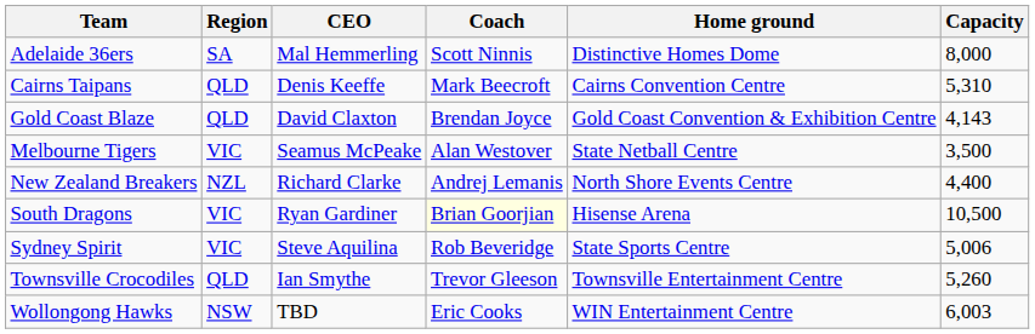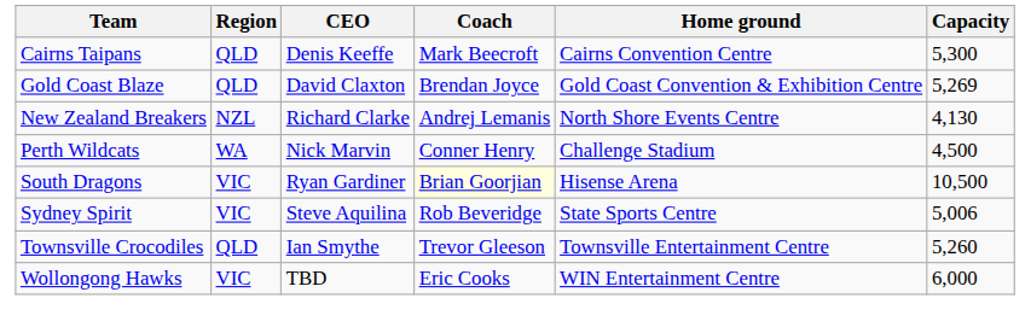 <table style="margin:auto;"  class="wikitable">
 <tr>
 <th>Team</th>
 <th>Region</th>
 <th>CEO</th>
 <th>Coach</th>
 <th>Home ground</th>
 <th>Capacity</th>
 </tr>
 <tr>
-<td><a href='#'>Adelaide 36ers</a></td>
-<td><a href='#'>SA</a></td>
-<td><a href='#'>Mal Hemmerling</a></td>
-<td><a href='#'>Scott Ninnis</a></td>
-<td><a href='#'>Distinctive Homes Dome</a></td>
-<td>8,000</td>
-</tr>
-<tr>
 <td><a href='#'>Cairns Taipans</a></td>
 <td><a href='#'>QLD</a></td>
 <td><a href='#'>Denis Keeffe</a></td>
 <td><a href='#'>Mark Beecroft</a></td>
 <td><a href='#'>Cairns Convention Centre</a></td>
-<td>5,310</td>
+<td>5,300</td>
 </tr>
 <tr>
 <td><a href='#'>Gold Coast Blaze</a></td>
 <td><a href='#'>QLD</a></td>
 <td><a href='#'>David Claxton</a></td>
 <td><a href='#'>Brendan Joyce</a></td>
 <td><a href='#'>Gold Coast Convention & Exhibition Centre</a></td>
-<td>4,143</td>
-</tr>
-<tr>
-<td><a href='#'>Melbourne Tigers</a></td>
-<td><a href='#'>VIC</a></td>
-<td><a href='#'>Seamus McPeake</a></td>
-<td><a href='#'>Alan Westover</a></td>
-<td><a href='#'>State Netball Centre</a></td>
-<td>3,500</td>
+<td>5,269</td>
 </tr>
 <tr>
 <td><a href='#'>New Zealand Breakers</a></td>
 <td><a href='#'>NZL</a></td>
 <td><a href='#'>Richard Clarke</a></td>
 <td><a href='#'>Andrej Lemanis</a></td>
 <td><a href='#'>North Shore Events Centre</a></td>
-<td>4,400</td>
+<td>4,130</td>
+</tr>
+<tr>
+<td><a href='#'>Perth Wildcats</a></td>
+<td><a href='#'>WA</a></td>
+<td><a href='#'>Nick Marvin</a></td>
+<td><a href='#'>Conner Henry</a></td>
+<td><a href='#'>Challenge Stadium</a></td>
+<td>4,500</td>
 </tr>
 <tr>
 <td><a href='#'>South Dragons</a></td>
 <td><a href='#'>VIC</a></td>
 <td><a href='#'>Ryan Gardiner</a></td>
 <td style="background: lightyellow;"><a href='#'>Brian Goorjian</a></td>
 <td><a href='#'>Hisense Arena</a></td>
 <td>10,500</td>
 </tr>
 <tr>
 <td><a href='#'>Sydney Spirit</a></td>
 <td><a href='#'>VIC</a></td>
 <td><a href='#'>Steve Aquilina</a></td>
 <td><a href='#'>Rob Beveridge</a></td>
 <td><a href='#'>State Sports Centre</a></td>
 <td>5,006</td>
 </tr>
 <tr>
 <td><a href='#'>Townsville Crocodiles</a></td>
 <td><a href='#'>QLD</a></td>
 <td><a href='#'>Ian Smythe</a></td>
 <td><a href='#'>Trevor Gleeson</a></td>
 <td><a href='#'>Townsville Entertainment Centre</a></td>
 <td>5,260</td>
 </tr>
 <tr>
 <td><a href='#'>Wollongong Hawks</a></td>
-<td><a href='#'>NSW</a></td>
+<td><a href='#'>VIC</a></td>
 <td>TBD</td>
 <td><a href='#'>Eric Cooks</a></td>
 <td><a href='#'>WIN Entertainment Centre</a></td>
-<td>6,003</td>
+<td>6,000</td>
 </tr>
 </table>
